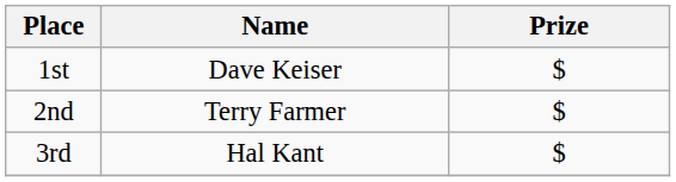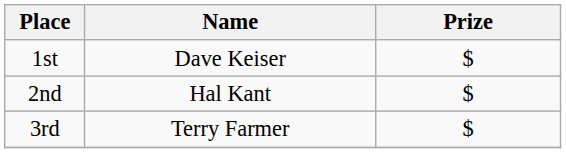 <table class="wikitable">
 <tr>
 <th width="50">Place</th>
 <th width="200">Name</th>
 <th width="125">Prize</th>
 </tr>
 <tr>
 <td align = "center">1st</td>
 <td align = "center">Dave Keiser</td>
 <td align = "center">$</td>
 </tr>
 <tr>
 <td align = "center">2nd</td>
-<td align = "center">Terry Farmer</td>
+<td align = "center">Hal Kant</td>
 <td align = "center">$</td>
 </tr>
 <tr>
 <td align = "center">3rd</td>
-<td align = "center">Hal Kant</td>
+<td align = "center">Terry Farmer</td>
 <td align = "center">$</td>
 </tr>
 <tr>
 </tr>
 </table>
